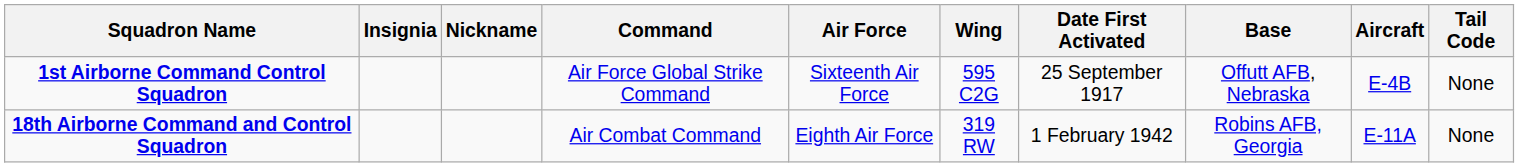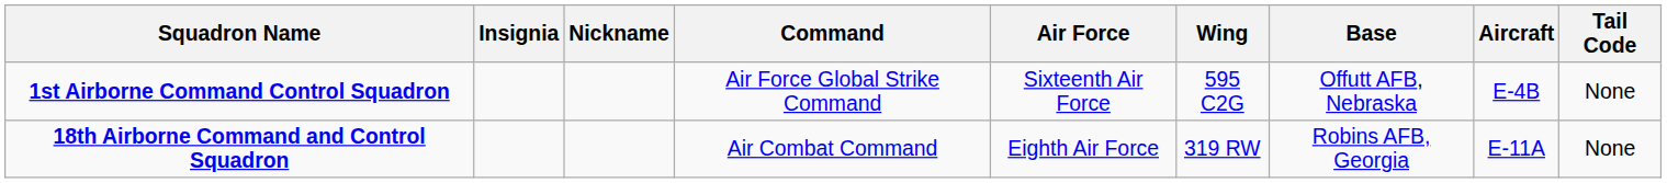 <table class="wikitable sortable" style="text-align:center;">
 <tr>
 <th>Squadron Name</th>
 <th>Insignia</th>
 <th>Nickname</th>
 <th>Command</th>
 <th>Air Force</th>
 <th>Wing</th>
-<th>Date First Activated</th>
 <th>Base</th>
 <th>Aircraft</th>
 <th>Tail Code</th>
 </tr>
 <tr>
 <td><strong><a href='#'>1st Airborne Command Control Squadron</a></strong></td>
 <td></td>
 <td></td>
 <td><a href='#'>Air Force Global Strike Command</a></td>
 <td><a href='#'>Sixteenth Air Force</a></td>
 <td><a href='#'>595 C2G</a></td>
-<td>25 September 1917</td>
 <td><a href='#'>Offutt AFB</a>, <a href='#'>Nebraska</a></td>
 <td><a href='#'>E-4B</a></td>
 <td>None</td>
 </tr>
 <tr>
 <td><strong><a href='#'>18th Airborne Command and Control Squadron</a></strong></td>
 <td></td>
 <td></td>
 <td><a href='#'>Air Combat Command</a></td>
 <td><a href='#'>Eighth Air Force</a></td>
 <td><a href='#'>319 RW</a></td>
-<td>1 February 1942</td>
 <td><a href='#'>Robins AFB, Georgia</a></td>
 <td><a href='#'>E-11A</a></td>
 <td>None</td>
 </tr>
 </table>
